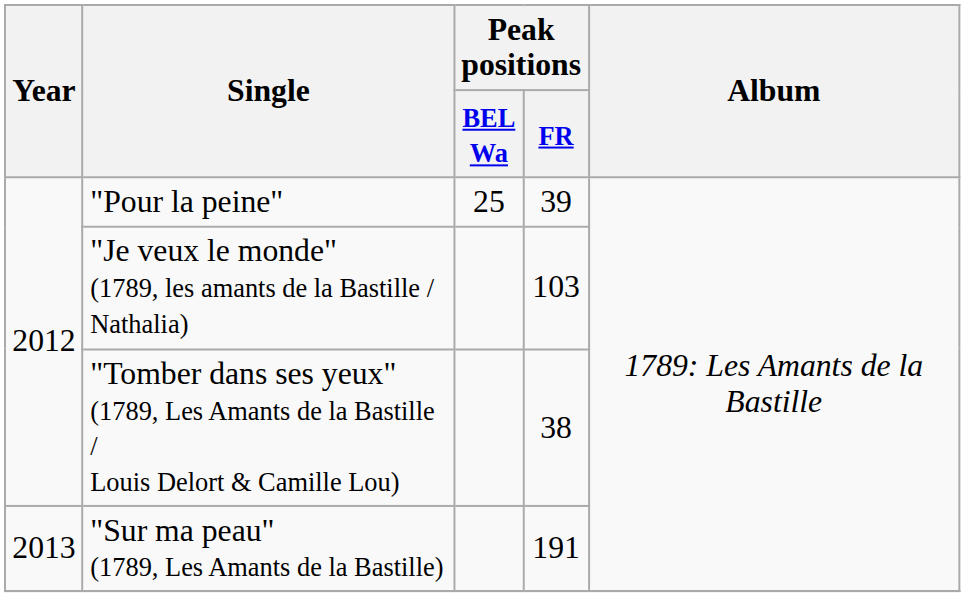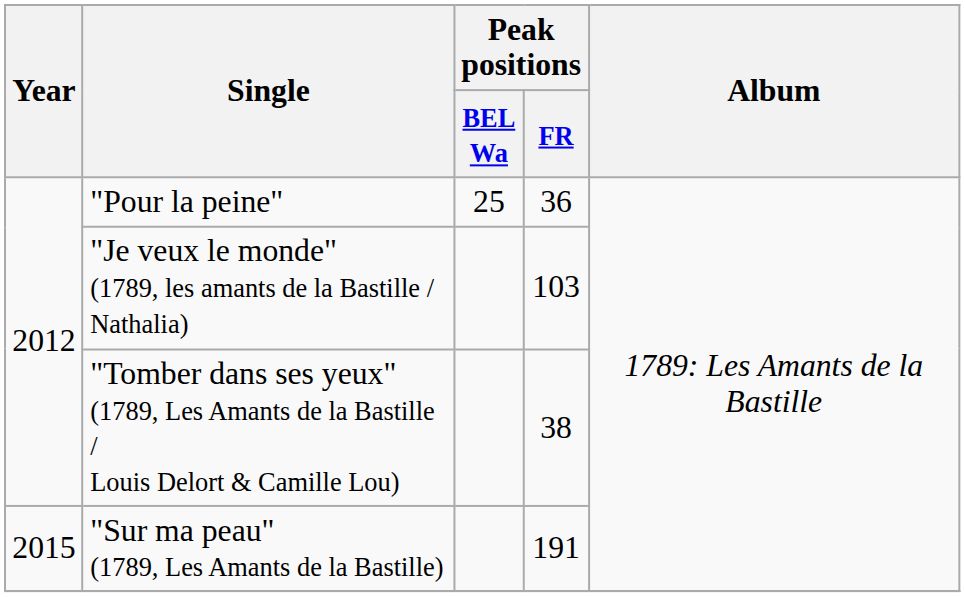 <table class="wikitable">
 <tr>
 <th align="center" rowspan="2" width="10">Year</th>
 <th align="center" rowspan="2" width="180">Single</th>
 <th align="center" colspan="2">Peak positions</th>
 <th align="center" rowspan="2" width="180">Album</th>
 </tr>
 <tr>
 <th width="20"><small><a href='#'>BEL <br>Wa</a></small><br></th>
 <th width="20"><small><a href='#'>FR</a></small><br></th>
 </tr>
 <tr>
 <td align="center" rowspan="3">2012</td>
 <td>"Pour la peine"</td>
 <td align="center">25</td>
-<td align="center">39</td>
+<td align="center">36</td>
 <td align="center" rowspan=4><em>1789: Les Amants de la Bastille</em></td>
 </tr>
 <tr>
 <td>"Je veux le monde"<br><small>(1789, les amants de la Bastille / Nathalia)</small></td>
 <td align="center"></td>
 <td align="center">103</td>
 </tr>
 <tr>
 <td>"Tomber dans ses yeux"<br><small>(1789, Les Amants de la Bastille / <br>Louis Delort & Camille Lou)</small></td>
 <td align="center"></td>
 <td align="center">38</td>
 </tr>
 <tr>
-<td align="center" rowspan="1">2013</td>
+<td align="center" rowspan="1">2015</td>
 <td>"Sur ma peau"<br><small>(1789, Les Amants de la Bastille)</small></td>
 <td align="center"></td>
 <td align="center">191</td>
 </tr>
 <tr>
 </tr>
 </table>
